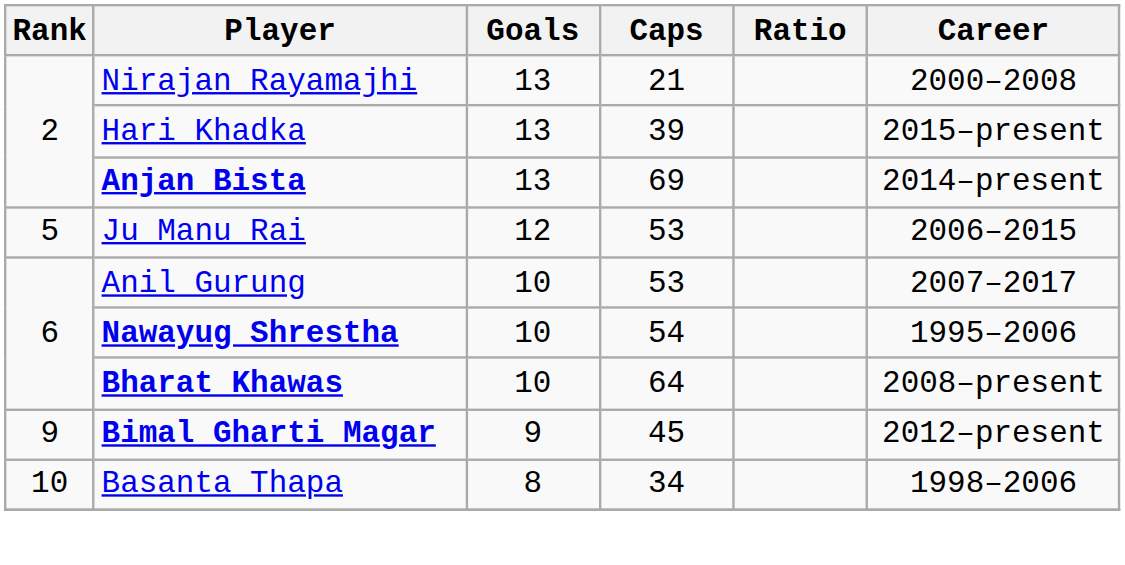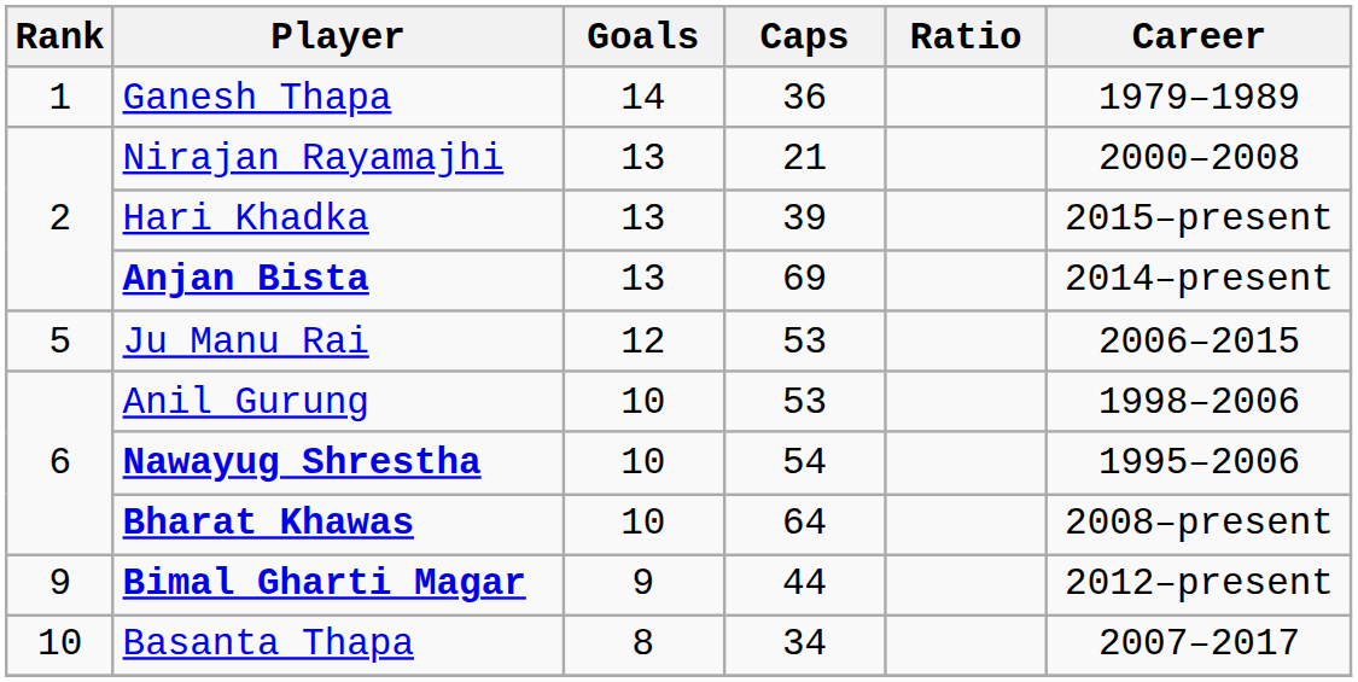 <table class="wikitable sortable" style="text-align:center;">
 <tr>
 <th width="30px">Rank</th>
 <th style="width:150px;">Player</th>
 <th width="50px">Goals</th>
 <th width="50px">Caps</th>
 <th width="50px">Ratio</th>
 <th style="width:100px;">Career</th>
+</tr>
+<tr>
+<td>1</td>
+<td style="text-align:left;"><a href='#'>Ganesh Thapa</a></td>
+<td>14</td>
+<td>36</td>
+<td></td>
+<td>1979–1989</td>
 </tr>
 <tr>
 <td rowspan="3">2</td>
 <td style="text-align:left;"><a href='#'>Nirajan Rayamajhi</a></td>
 <td>13</td>
 <td>21</td>
 <td></td>
 <td>2000–2008</td>
 </tr>
 <tr>
 <td style="text-align:left;"><a href='#'>Hari Khadka</a></td>
 <td>13</td>
 <td>39</td>
 <td></td>
 <td>2015–present</td>
 </tr>
 <tr>
 <td style="text-align:left;"><strong><a href='#'>Anjan Bista</a></strong></td>
 <td>13</td>
 <td>69</td>
 <td></td>
 <td>2014–present</td>
 </tr>
 <tr>
 <td>5</td>
 <td style="text-align:left;"><a href='#'>Ju Manu Rai</a></td>
 <td>12</td>
 <td>53</td>
 <td></td>
 <td>2006–2015</td>
 </tr>
 <tr>
 <td rowspan=3>6</td>
 <td align="left"><a href='#'>Anil Gurung</a></td>
 <td>10</td>
 <td>53</td>
 <td></td>
-<td>2007–2017</td>
+<td>1998–2006</td>
 </tr>
 <tr>
 <td style="text-align:left;"><strong><a href='#'>Nawayug Shrestha</a></strong></td>
 <td>10</td>
 <td>54</td>
 <td></td>
 <td>1995–2006</td>
 </tr>
 <tr>
 <td style="text-align:left;"><strong><a href='#'>Bharat Khawas</a></strong></td>
 <td>10</td>
 <td>64</td>
 <td></td>
 <td>2008–present</td>
 </tr>
 <tr>
 <td>9</td>
 <td style="text-align:left;"><strong><a href='#'>Bimal Gharti Magar</a></strong></td>
 <td>9</td>
-<td>45</td>
+<td>44</td>
 <td></td>
 <td>2012–present</td>
 </tr>
 <tr>
 <td>10</td>
 <td style="text-align:left;"><a href='#'>Basanta Thapa</a></td>
 <td>8</td>
 <td>34</td>
 <td></td>
-<td>1998–2006</td>
+<td>2007–2017</td>
 </tr>
 <tr>
 </tr>
 </table>
